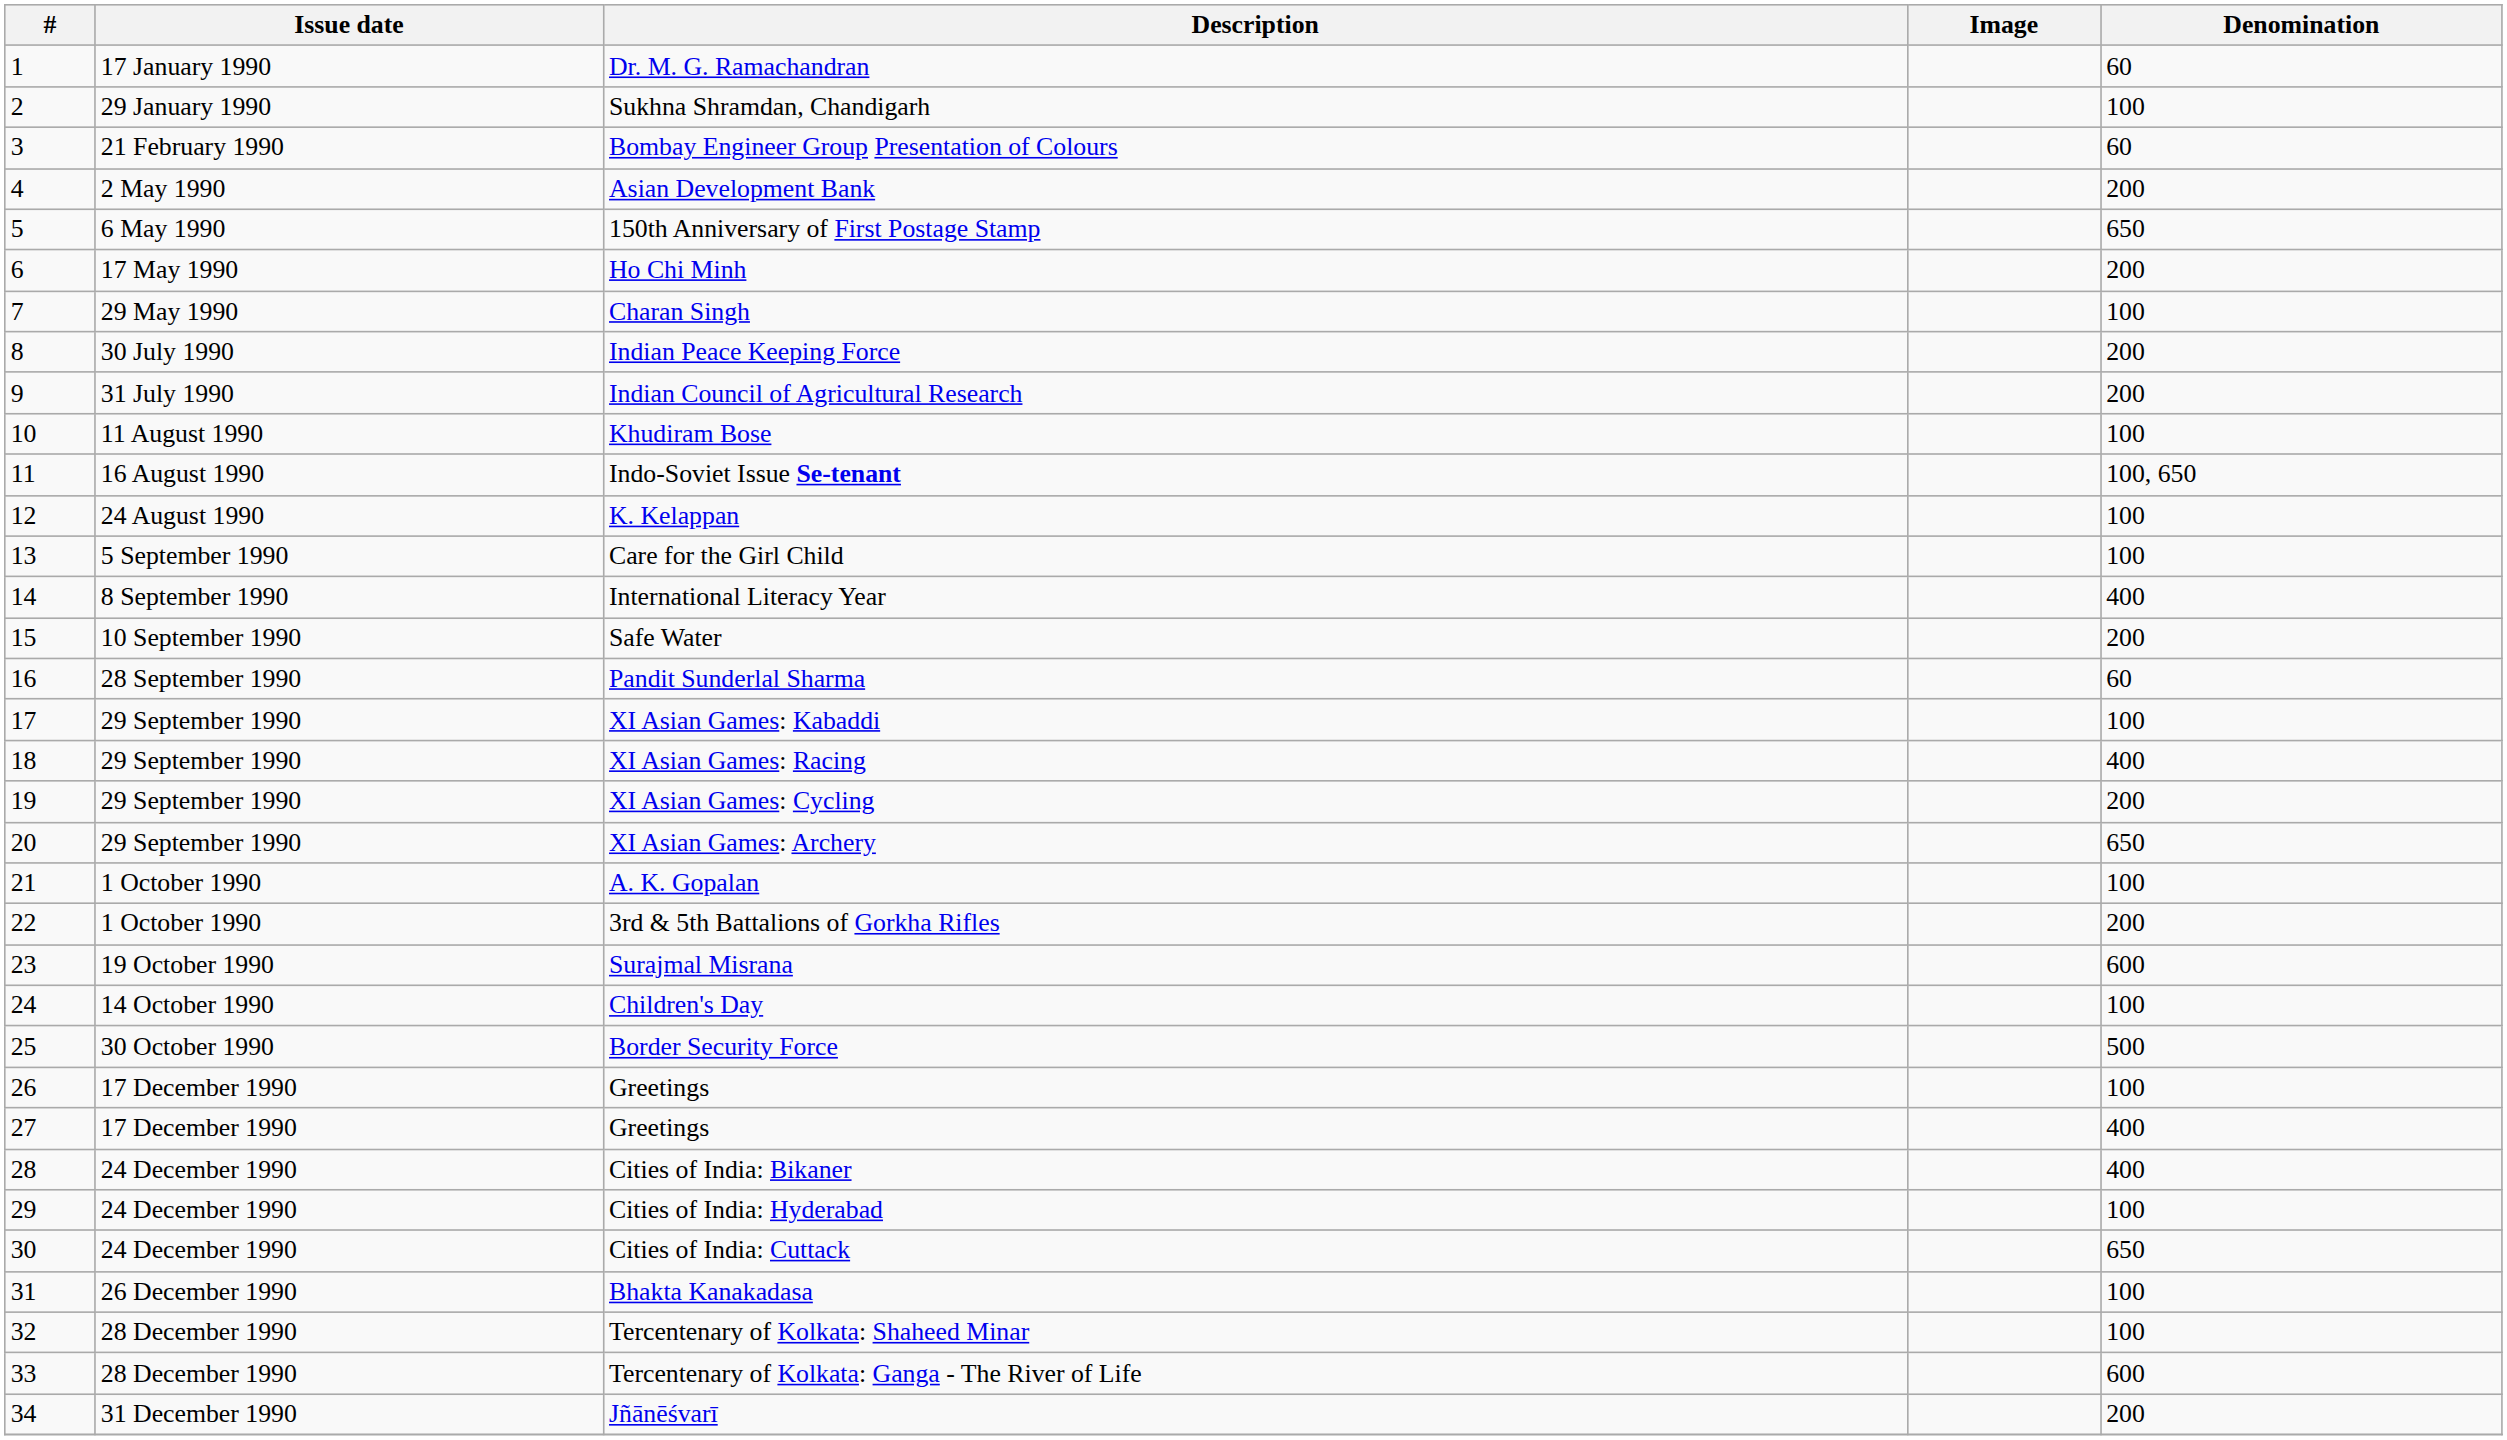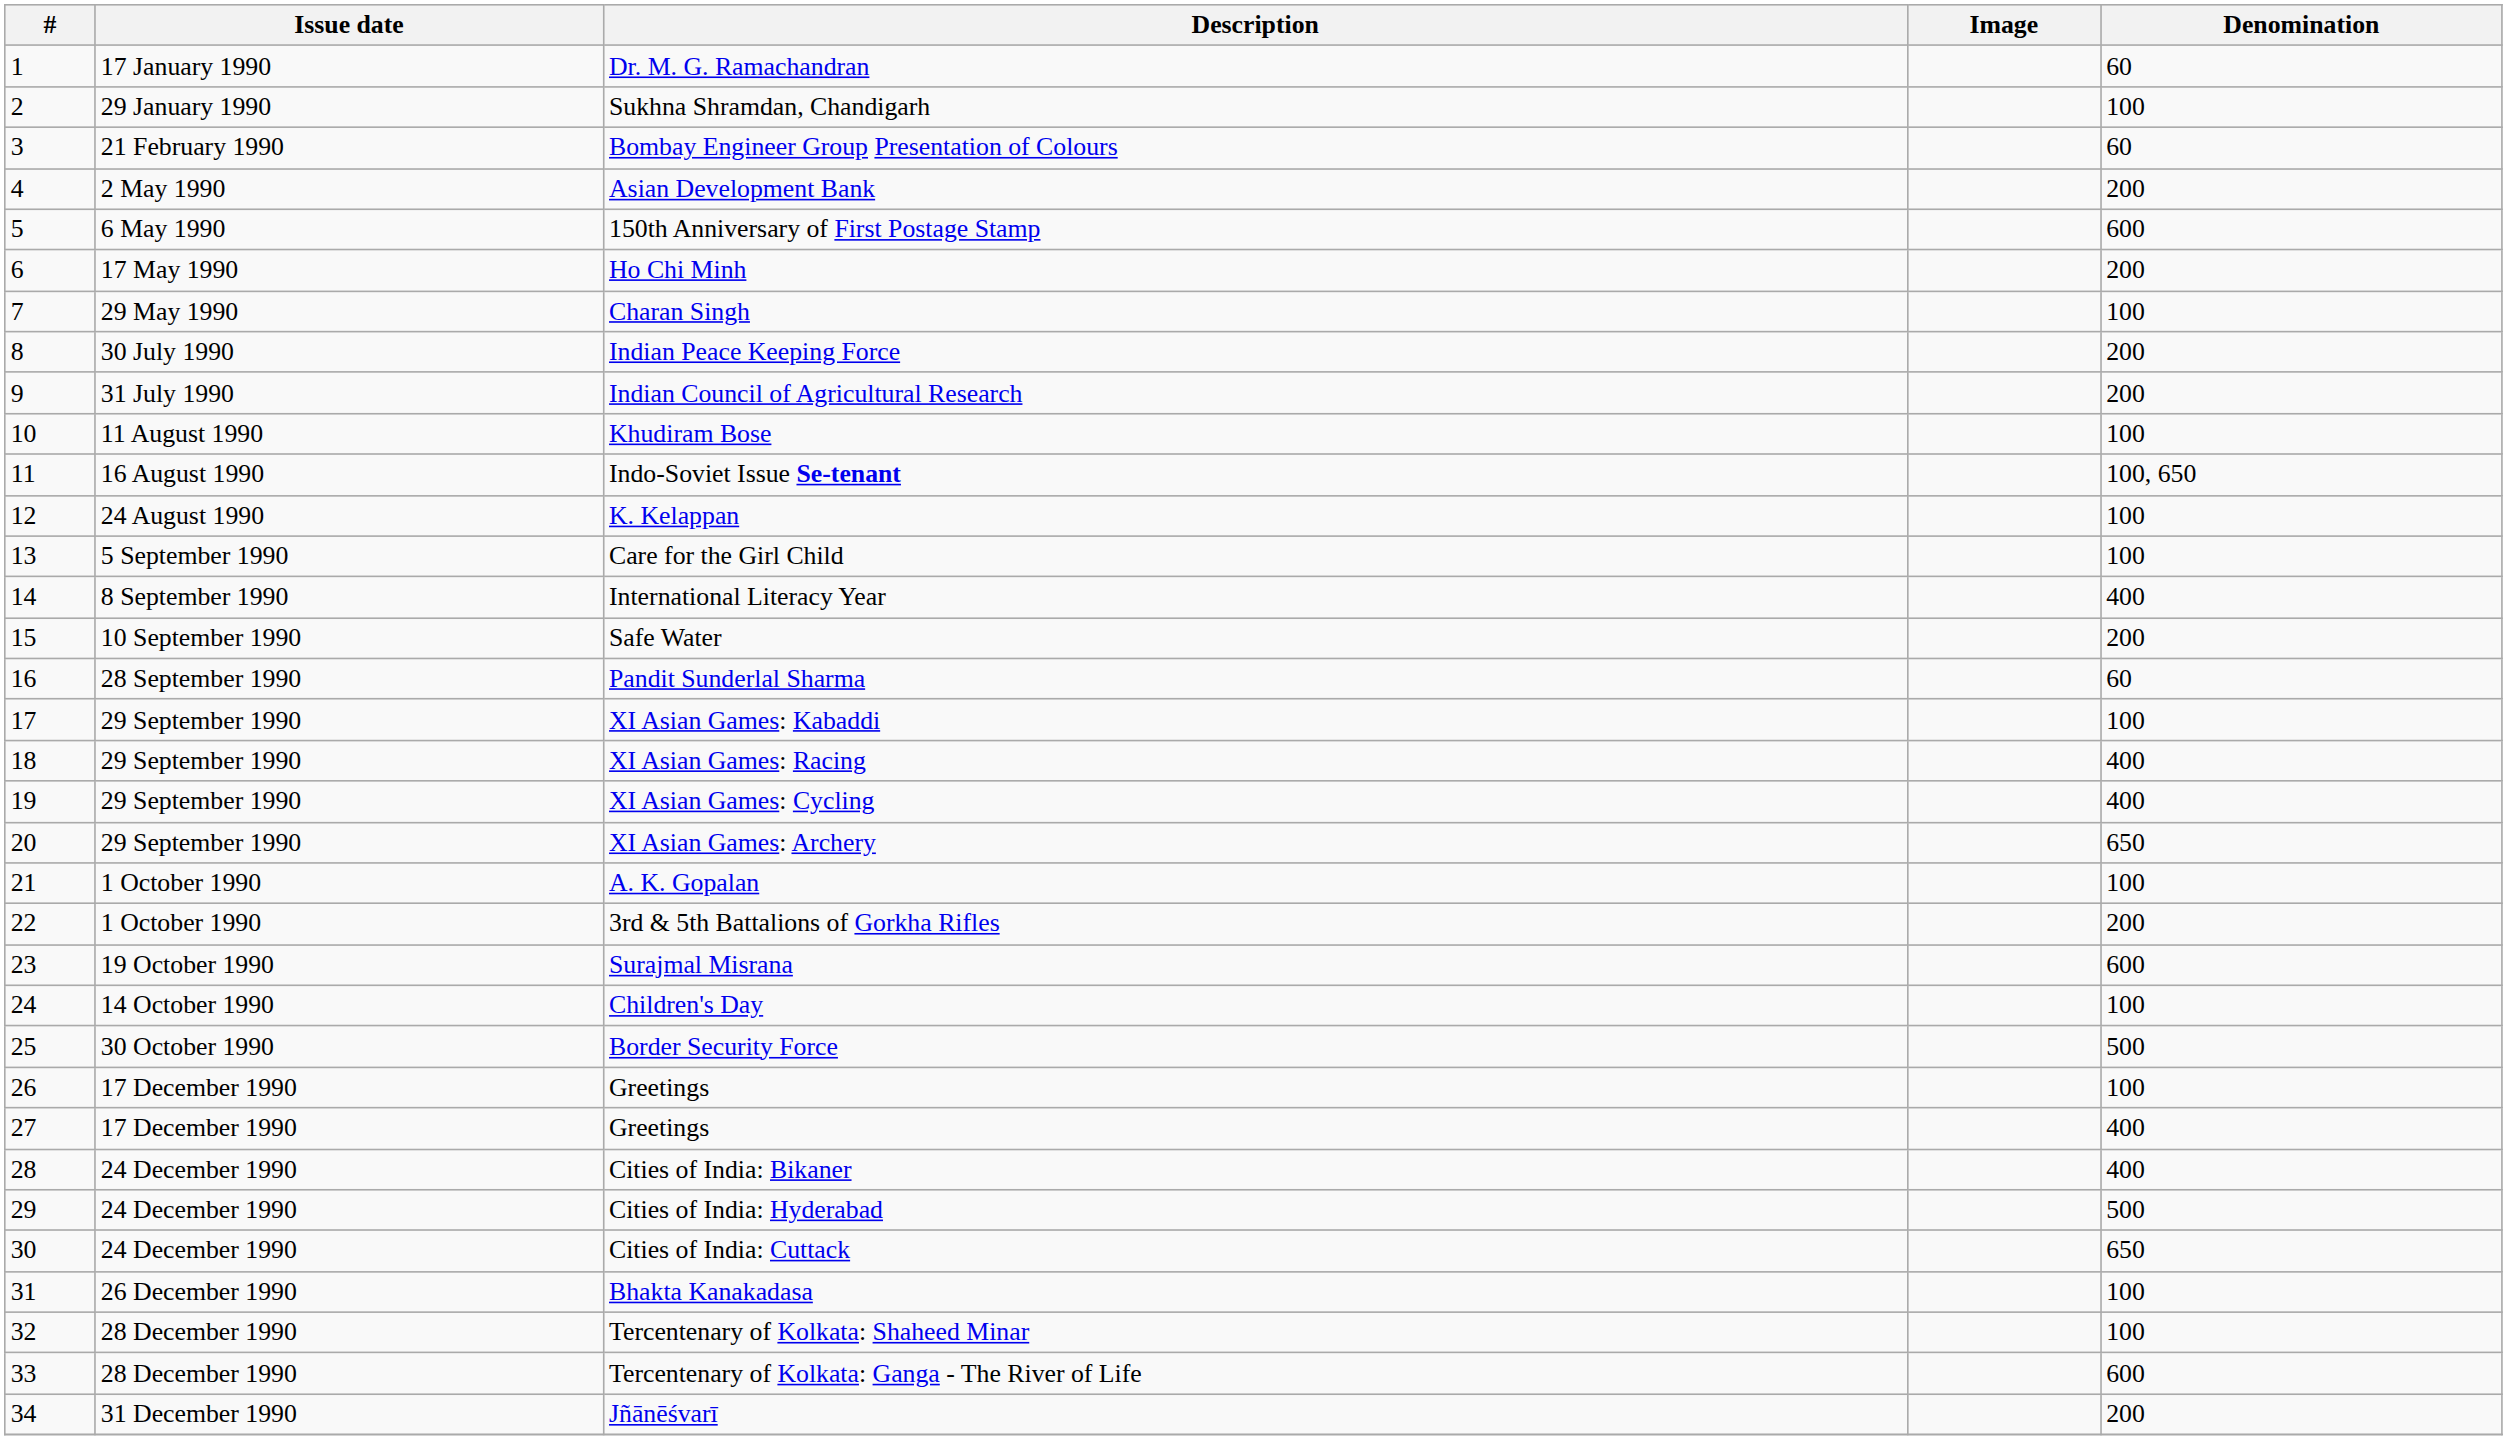 <table class="wikitable" style="text-align:justify" width="98%">
 <tr>
 <th>#</th>
 <th>Issue date</th>
 <th>Description</th>
 <th>Image</th>
 <th>Denomination</th>
 </tr>
 <tr>
 <td>1</td>
 <td>17 January 1990</td>
 <td><a href='#'>Dr. M. G. Ramachandran</a></td>
 <td></td>
 <td>60</td>
 </tr>
 <tr>
 <td>2</td>
 <td>29 January 1990</td>
 <td>Sukhna Shramdan, Chandigarh</td>
 <td></td>
 <td>100</td>
 </tr>
 <tr>
 <td>3</td>
 <td>21 February 1990</td>
 <td><a href='#'>Bombay Engineer Group</a> <a href='#'>Presentation of Colours</a></td>
 <td></td>
 <td>60</td>
 </tr>
 <tr>
 <td>4</td>
 <td>2 May 1990</td>
 <td><a href='#'>Asian Development Bank</a></td>
 <td></td>
 <td>200</td>
 </tr>
 <tr>
 <td>5</td>
 <td>6 May 1990</td>
 <td>150th Anniversary of <a href='#'>First Postage Stamp</a></td>
 <td></td>
-<td>650</td>
+<td>600</td>
 </tr>
 <tr>
 <td>6</td>
 <td>17 May 1990</td>
 <td><a href='#'>Ho Chi Minh</a></td>
 <td></td>
 <td>200</td>
 </tr>
 <tr>
 <td>7</td>
 <td>29 May 1990</td>
 <td><a href='#'>Charan Singh</a></td>
 <td></td>
 <td>100</td>
 </tr>
 <tr>
 <td>8</td>
 <td>30 July 1990</td>
 <td><a href='#'>Indian Peace Keeping Force</a></td>
 <td></td>
 <td>200</td>
 </tr>
 <tr>
 <td>9</td>
 <td>31 July 1990</td>
 <td><a href='#'>Indian Council of Agricultural Research</a></td>
 <td></td>
 <td>200</td>
 </tr>
 <tr>
 <td>10</td>
 <td>11 August 1990</td>
 <td><a href='#'>Khudiram Bose</a></td>
 <td></td>
 <td>100</td>
 </tr>
 <tr>
 <td>11</td>
 <td>16 August 1990</td>
 <td>Indo-Soviet Issue <strong><a href='#'>Se-tenant</a></strong></td>
 <td></td>
 <td>100, 650</td>
 </tr>
 <tr>
 <td>12</td>
 <td>24 August 1990</td>
 <td><a href='#'>K. Kelappan</a></td>
 <td></td>
 <td>100</td>
 </tr>
 <tr>
 <td>13</td>
 <td>5 September 1990</td>
 <td>Care for the Girl Child</td>
 <td></td>
 <td>100</td>
 </tr>
 <tr>
 <td>14</td>
 <td>8 September 1990</td>
 <td>International Literacy Year</td>
 <td></td>
 <td>400</td>
 </tr>
 <tr>
 <td>15</td>
 <td>10 September 1990</td>
 <td>Safe Water</td>
 <td></td>
 <td>200</td>
 </tr>
 <tr>
 <td>16</td>
 <td>28 September 1990</td>
 <td><a href='#'>Pandit Sunderlal Sharma</a></td>
 <td></td>
 <td>60</td>
 </tr>
 <tr>
 <td>17</td>
 <td>29 September 1990</td>
 <td><a href='#'>XI Asian Games</a>: <a href='#'>Kabaddi</a></td>
 <td></td>
 <td>100</td>
 </tr>
 <tr>
 <td>18</td>
 <td>29 September 1990</td>
 <td><a href='#'>XI Asian Games</a>: <a href='#'>Racing</a></td>
 <td></td>
 <td>400</td>
 </tr>
 <tr>
 <td>19</td>
 <td>29 September 1990</td>
 <td><a href='#'>XI Asian Games</a>: <a href='#'>Cycling</a></td>
 <td></td>
-<td>200</td>
+<td>400</td>
 </tr>
 <tr>
 <td>20</td>
 <td>29 September 1990</td>
 <td><a href='#'>XI Asian Games</a>: <a href='#'>Archery</a></td>
 <td></td>
 <td>650</td>
 </tr>
 <tr>
 <td>21</td>
 <td>1 October 1990</td>
 <td><a href='#'>A. K. Gopalan</a></td>
 <td></td>
 <td>100</td>
 </tr>
 <tr>
 <td>22</td>
 <td>1 October 1990</td>
 <td>3rd & 5th Battalions of <a href='#'>Gorkha Rifles</a></td>
 <td></td>
 <td>200</td>
 </tr>
 <tr>
 <td>23</td>
 <td>19 October 1990</td>
 <td><a href='#'>Surajmal Misrana</a></td>
 <td></td>
 <td>600</td>
 </tr>
 <tr>
 <td>24</td>
 <td>14 October 1990</td>
 <td><a href='#'>Children's Day</a></td>
 <td></td>
 <td>100</td>
 </tr>
 <tr>
 <td>25</td>
 <td>30 October 1990</td>
 <td><a href='#'>Border Security Force</a></td>
 <td></td>
 <td>500</td>
 </tr>
 <tr>
 <td>26</td>
 <td>17 December 1990</td>
 <td>Greetings</td>
 <td></td>
 <td>100</td>
 </tr>
 <tr>
 <td>27</td>
 <td>17 December 1990</td>
 <td>Greetings</td>
 <td></td>
 <td>400</td>
 </tr>
 <tr>
 <td>28</td>
 <td>24 December 1990</td>
 <td>Cities of India: <a href='#'>Bikaner</a></td>
 <td></td>
 <td>400</td>
 </tr>
 <tr>
 <td>29</td>
 <td>24 December 1990</td>
 <td>Cities of India: <a href='#'>Hyderabad</a></td>
 <td></td>
-<td>100</td>
+<td>500</td>
 </tr>
 <tr>
 <td>30</td>
 <td>24 December 1990</td>
 <td>Cities of India: <a href='#'>Cuttack</a></td>
 <td></td>
 <td>650</td>
 </tr>
 <tr>
 <td>31</td>
 <td>26 December 1990</td>
 <td><a href='#'>Bhakta Kanakadasa</a></td>
 <td></td>
 <td>100</td>
 </tr>
 <tr>
 <td>32</td>
 <td>28 December 1990</td>
 <td>Tercentenary of <a href='#'>Kolkata</a>: <a href='#'>Shaheed Minar</a></td>
 <td></td>
 <td>100</td>
 </tr>
 <tr>
 <td>33</td>
 <td>28 December 1990</td>
 <td>Tercentenary of <a href='#'>Kolkata</a>: <a href='#'>Ganga</a> - The River of Life</td>
 <td></td>
 <td>600</td>
 </tr>
 <tr>
 <td>34</td>
 <td>31 December 1990</td>
 <td><a href='#'>Jñānēśvarī</a></td>
 <td></td>
 <td>200</td>
 </tr>
 <tr>
 </tr>
 </table>
